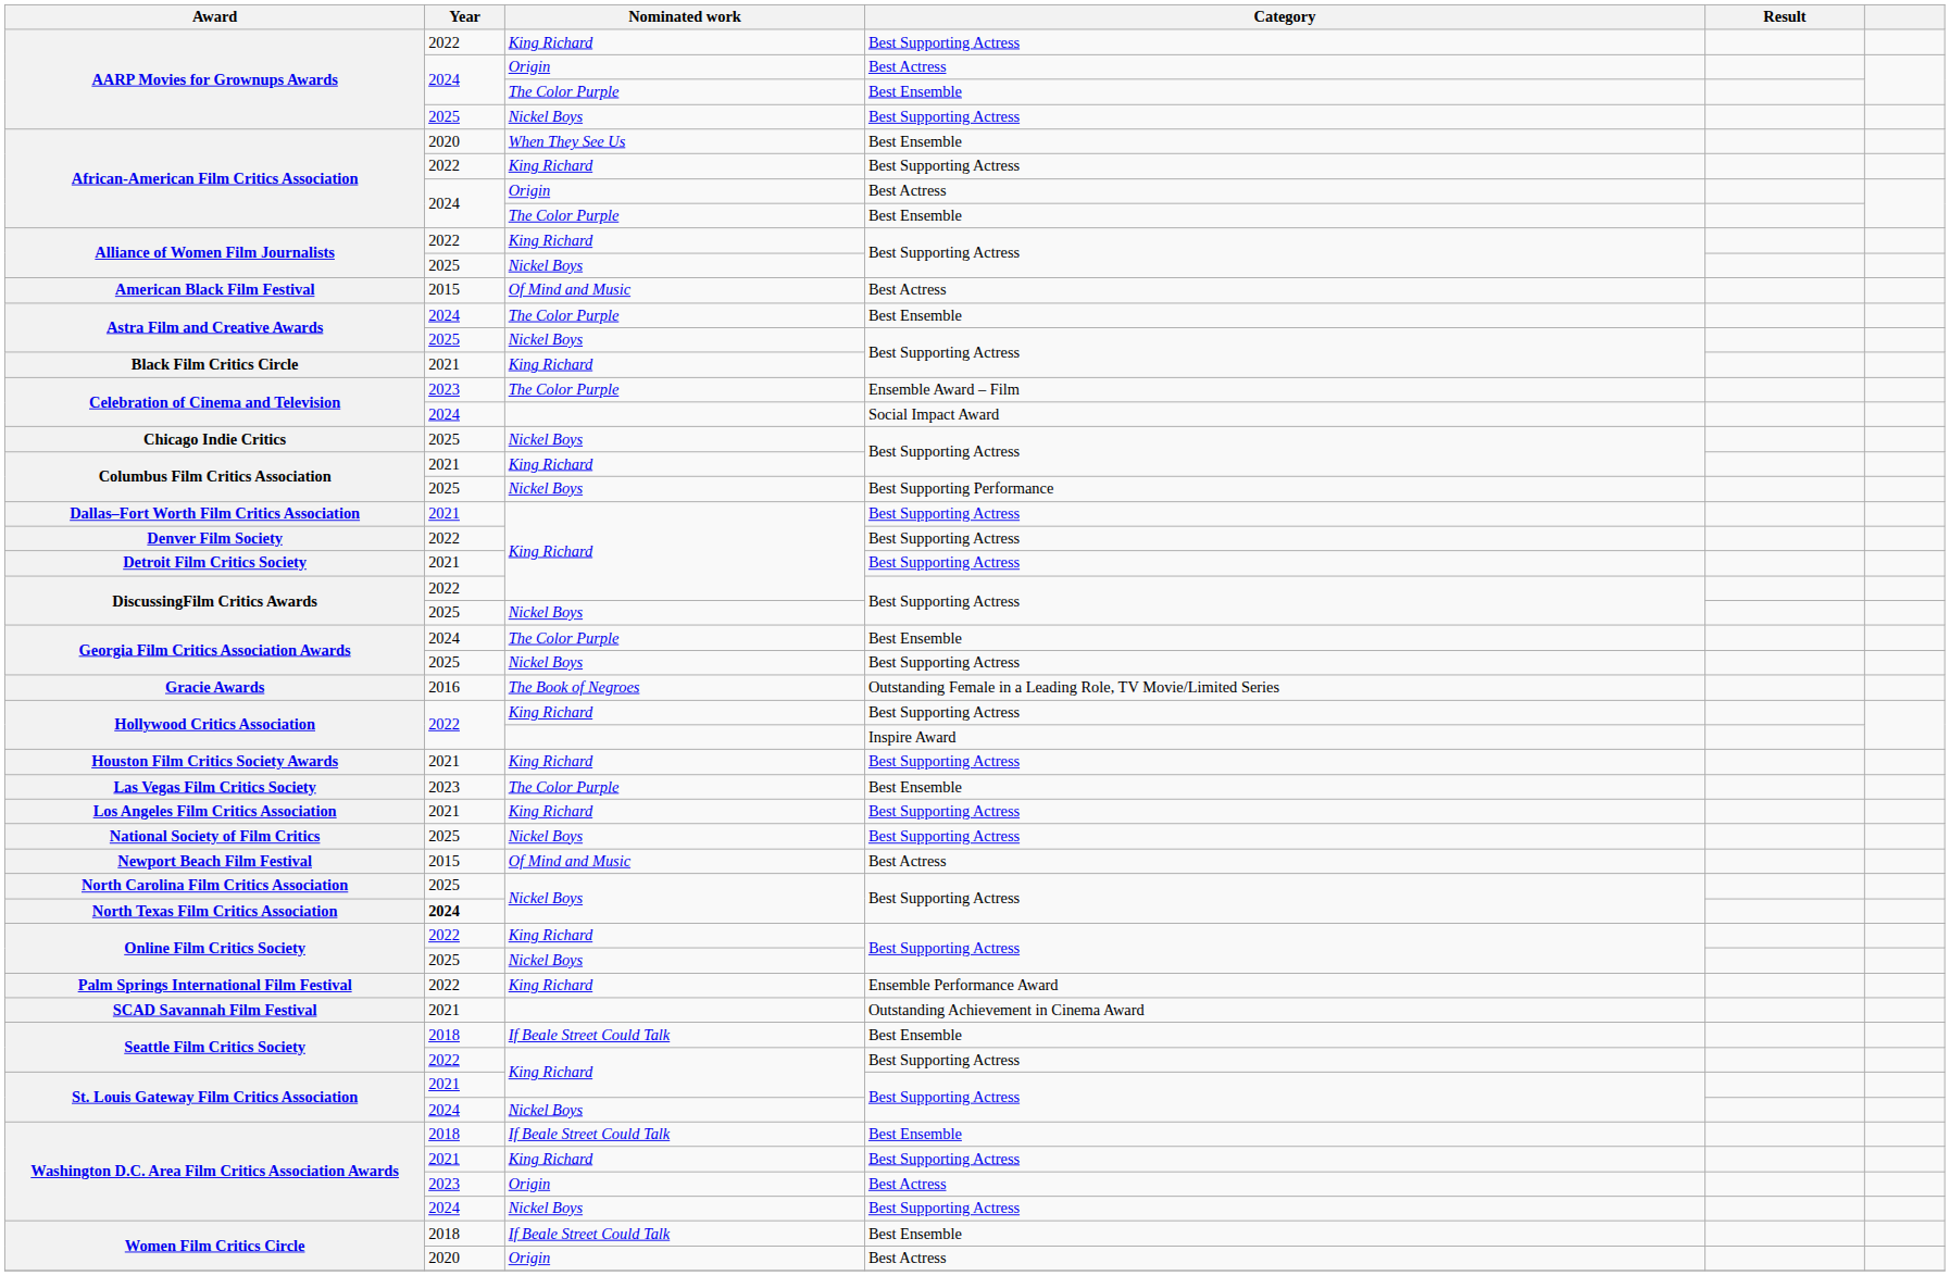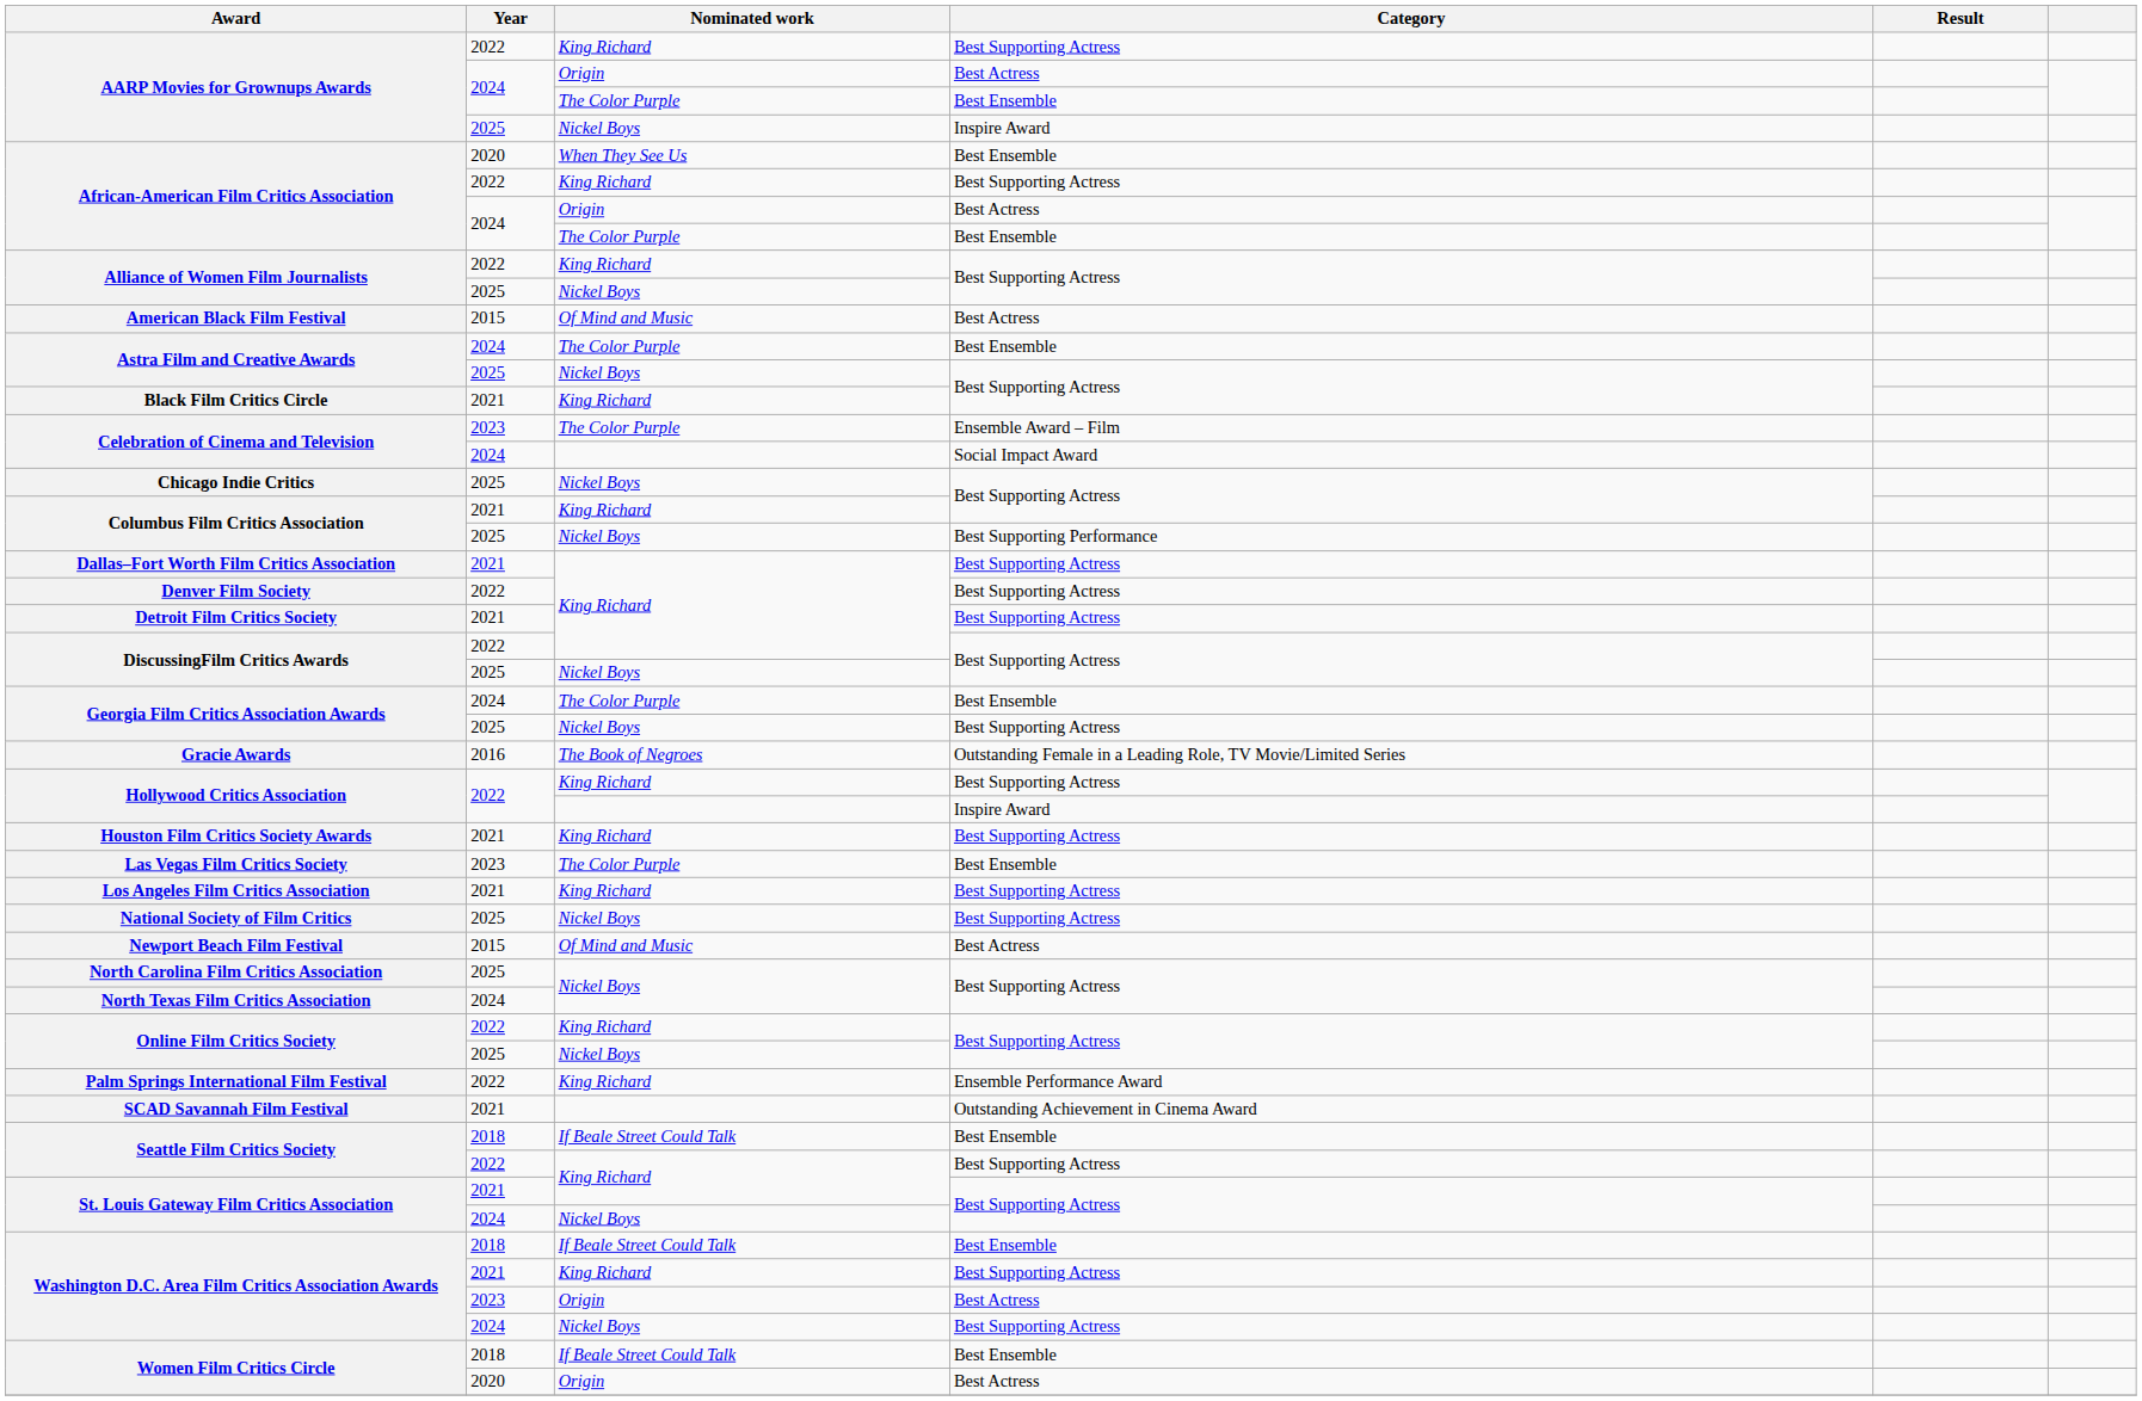 <table class="wikitable sortable plainrowheaders" style="width:100%;">
 <tr>
 <th scope="col" style="width:21%;">Award</th>
 <th scope="col" style="width:4%;">Year</th>
 <th scope="col" style="width:18%;">Nominated work</th>
 <th scope="col" style="width:42%;">Category</th>
 <th scope="col" style="width:8%;">Result</th>
 <th scope="col" style="width:4%;" class="unsortable"></th>
 </tr>
 <tr>
 <th scope="row" rowspan=4><a href='#'>AARP Movies for Grownups Awards</a></th>
 <td>2022</td>
 <td><em><a href='#'>King Richard</a></em></td>
 <td><a href='#'>Best Supporting Actress</a></td>
 <td></td>
 <td></td>
 </tr>
 <tr>
 <td rowspan=2><a href='#'>2024</a></td>
 <td><em><a href='#'>Origin</a></em></td>
 <td><a href='#'>Best Actress</a></td>
 <td></td>
 <td rowspan=2></td>
 </tr>
 <tr>
 <td><em><a href='#'>The Color Purple</a></em></td>
 <td><a href='#'>Best Ensemble</a></td>
 <td></td>
 </tr>
 <tr>
 <td><a href='#'>2025</a></td>
 <td><em><a href='#'>Nickel Boys</a></em></td>
-<td><a href='#'>Best Supporting Actress</a></td>
+<td>Inspire Award</td>
 <td></td>
 <td></td>
 </tr>
 <tr>
 <th scope="row" rowspan=4><a href='#'>African-American Film Critics Association</a></th>
 <td>2020</td>
 <td><em><a href='#'>When They See Us</a></em></td>
 <td>Best Ensemble</td>
 <td></td>
 <td></td>
 </tr>
 <tr>
 <td>2022</td>
 <td><em><a href='#'>King Richard</a></em></td>
 <td>Best Supporting Actress</td>
 <td></td>
 <td></td>
 </tr>
 <tr>
 <td rowspan="2">2024</td>
 <td><em><a href='#'>Origin</a></em></td>
 <td>Best Actress</td>
 <td></td>
 <td rowspan="2"></td>
 </tr>
 <tr>
 <td><em><a href='#'>The Color Purple</a></em></td>
 <td>Best Ensemble</td>
 <td></td>
 </tr>
 <tr>
 <th rowspan="2" scope="row"><a href='#'>Alliance of Women Film Journalists</a></th>
 <td>2022</td>
 <td><em><a href='#'>King Richard</a></em></td>
 <td rowspan="2">Best Supporting Actress</td>
 <td></td>
 <td></td>
 </tr>
 <tr>
 <td>2025</td>
 <td><em><a href='#'>Nickel Boys</a></em></td>
 <td></td>
 <td></td>
 </tr>
 <tr>
 <th scope="row"><a href='#'>American Black Film Festival</a></th>
 <td>2015</td>
 <td><em><a href='#'>Of Mind and Music</a></em></td>
 <td>Best Actress</td>
 <td></td>
 <td></td>
 </tr>
 <tr>
 <th scope="row" rowspan="2"><a href='#'>Astra Film and Creative Awards</a></th>
 <td><a href='#'>2024</a></td>
 <td><em><a href='#'>The Color Purple</a></em></td>
 <td>Best Ensemble</td>
 <td></td>
 <td></td>
 </tr>
 <tr>
 <td><a href='#'>2025</a></td>
 <td><em><a href='#'>Nickel Boys</a></em></td>
 <td rowspan="2">Best Supporting Actress</td>
 <td></td>
 <td></td>
 </tr>
 <tr>
 <th scope="row">Black Film Critics Circle</th>
 <td>2021</td>
 <td><em><a href='#'>King Richard</a></em></td>
 <td></td>
 <td></td>
 </tr>
 <tr>
 <th scope="row" rowspan="2"><a href='#'>Celebration of Cinema and Television</a></th>
 <td><a href='#'>2023</a></td>
 <td><em><a href='#'>The Color Purple</a></em></td>
 <td>Ensemble Award – Film</td>
 <td></td>
 <td align="center"></td>
 </tr>
 <tr>
 <td><a href='#'>2024</a></td>
 <td></td>
 <td>Social Impact Award</td>
 <td></td>
 <td rowspan="1" style="text-align:center;"></td>
 </tr>
 <tr>
 <th scope="row">Chicago Indie Critics</th>
 <td>2025</td>
 <td><em><a href='#'>Nickel Boys</a></em></td>
 <td rowspan="2">Best Supporting Actress</td>
 <td></td>
 <td></td>
 </tr>
 <tr>
 <th scope="row" rowspan="2">Columbus Film Critics Association</th>
 <td>2021</td>
 <td><em><a href='#'>King Richard</a></em></td>
 <td></td>
 <td></td>
 </tr>
 <tr>
 <td>2025</td>
 <td><em><a href='#'>Nickel Boys</a></em></td>
 <td>Best Supporting Performance</td>
 <td></td>
 <td></td>
 </tr>
 <tr>
 <th scope="row"><a href='#'>Dallas–Fort Worth Film Critics Association</a></th>
 <td><a href='#'>2021</a></td>
 <td rowspan="4"><em><a href='#'>King Richard</a></em></td>
 <td><a href='#'>Best Supporting Actress</a></td>
 <td></td>
 <td></td>
 </tr>
 <tr>
 <th scope="row"><a href='#'>Denver Film Society</a></th>
 <td>2022</td>
 <td>Best Supporting Actress</td>
 <td></td>
 <td></td>
 </tr>
 <tr>
 <th scope="row"><a href='#'>Detroit Film Critics Society</a></th>
 <td>2021</td>
 <td><a href='#'>Best Supporting Actress</a></td>
 <td></td>
 <td></td>
 </tr>
 <tr>
 <th scope="row" rowspan="2">DiscussingFilm Critics Awards</th>
 <td>2022</td>
 <td rowspan="2">Best Supporting Actress</td>
 <td></td>
 <td></td>
 </tr>
 <tr>
 <td>2025</td>
 <td><em><a href='#'>Nickel Boys</a></em></td>
 <td></td>
 <td></td>
 </tr>
 <tr>
 <th scope="row" rowspan="2"><a href='#'>Georgia Film Critics Association Awards</a></th>
 <td>2024</td>
 <td><em><a href='#'>The Color Purple</a></em></td>
 <td>Best Ensemble</td>
 <td></td>
 <td><br></td>
 </tr>
 <tr>
 <td>2025</td>
 <td><em><a href='#'>Nickel Boys</a></em></td>
 <td>Best Supporting Actress</td>
 <td></td>
 <td></td>
 </tr>
 <tr>
 <th scope="row"><a href='#'>Gracie Awards</a></th>
 <td>2016</td>
 <td><em><a href='#'>The Book of Negroes</a></em></td>
 <td>Outstanding Female in a Leading Role, TV Movie/Limited Series</td>
 <td></td>
 <td></td>
 </tr>
 <tr>
 <th rowspan=2 scope="row"><a href='#'>Hollywood Critics Association</a></th>
 <td rowspan=2><a href='#'>2022</a></td>
 <td><em><a href='#'>King Richard</a></em></td>
 <td>Best Supporting Actress</td>
 <td></td>
 <td rowspan=2></td>
 </tr>
 <tr>
 <td></td>
 <td>Inspire Award</td>
 <td></td>
 </tr>
 <tr>
 <th scope="row"><a href='#'>Houston Film Critics Society Awards</a></th>
 <td>2021</td>
 <td><em><a href='#'>King Richard</a></em></td>
 <td><a href='#'>Best Supporting Actress</a></td>
 <td></td>
 <td></td>
 </tr>
 <tr>
 <th scope="row"><a href='#'>Las Vegas Film Critics Society</a></th>
 <td>2023</td>
 <td><em><a href='#'>The Color Purple</a></em></td>
 <td>Best Ensemble</td>
 <td></td>
 <td align="center"></td>
 </tr>
 <tr>
 <th scope="row"><a href='#'>Los Angeles Film Critics Association</a></th>
 <td>2021</td>
 <td><em><a href='#'>King Richard</a></em></td>
 <td><a href='#'>Best Supporting Actress</a></td>
 <td></td>
 <td></td>
 </tr>
 <tr>
 <th scope="row"><a href='#'>National Society of Film Critics</a></th>
 <td>2025</td>
 <td><em><a href='#'>Nickel Boys</a></em></td>
 <td><a href='#'>Best Supporting Actress</a></td>
 <td></td>
 <td></td>
 </tr>
 <tr>
 <th scope="row"><a href='#'>Newport Beach Film Festival</a></th>
 <td>2015</td>
 <td><em><a href='#'>Of Mind and Music</a></em></td>
 <td>Best Actress</td>
 <td></td>
 <td></td>
 </tr>
 <tr>
 <th scope="row"><a href='#'>North Carolina Film Critics Association</a></th>
 <td>2025</td>
 <td rowspan="2"><em><a href='#'>Nickel Boys</a></em></td>
 <td rowspan="2">Best Supporting Actress</td>
 <td></td>
 <td></td>
 </tr>
 <tr>
 <th scope="row"><a href='#'>North Texas Film Critics Association</a></th>
-<td><strong>2024</strong></td>
+<td>2024</td>
 <td></td>
 <td></td>
 </tr>
 <tr>
 <th rowspan="2" scope="row"><a href='#'>Online Film Critics Society</a></th>
 <td><a href='#'>2022</a></td>
 <td><em><a href='#'>King Richard</a></em></td>
 <td rowspan="2"><a href='#'>Best Supporting Actress</a></td>
 <td></td>
 <td></td>
 </tr>
 <tr>
 <td>2025</td>
 <td><em><a href='#'>Nickel Boys</a></em></td>
 <td></td>
 <td></td>
 </tr>
 <tr>
 <th scope="row"><a href='#'>Palm Springs International Film Festival</a></th>
 <td>2022</td>
 <td><em><a href='#'>King Richard</a></em></td>
 <td>Ensemble Performance Award</td>
 <td></td>
 <td></td>
 </tr>
 <tr>
 <th scope="row"><a href='#'>SCAD Savannah Film Festival</a></th>
 <td>2021</td>
 <td></td>
 <td>Outstanding Achievement in Cinema Award</td>
 <td></td>
 <td></td>
 </tr>
 <tr>
 <th rowspan="2" scope="row"><a href='#'>Seattle Film Critics Society</a></th>
 <td><a href='#'>2018</a></td>
 <td><em><a href='#'>If Beale Street Could Talk</a></em></td>
 <td>Best Ensemble</td>
 <td></td>
 <td></td>
 </tr>
 <tr>
 <td><a href='#'>2022</a></td>
 <td rowspan="2"><em><a href='#'>King Richard</a></em></td>
 <td>Best Supporting Actress</td>
 <td></td>
 <td></td>
 </tr>
 <tr>
 <th rowspan="2" scope="row"><a href='#'>St. Louis Gateway Film Critics Association</a></th>
 <td><a href='#'>2021</a></td>
 <td rowspan="2"><a href='#'>Best Supporting Actress</a></td>
 <td></td>
 <td></td>
 </tr>
 <tr>
 <td><a href='#'>2024</a></td>
 <td><em><a href='#'>Nickel Boys</a></em></td>
 <td></td>
 <td></td>
 </tr>
 <tr>
 <th rowspan="4" scope="row"><a href='#'>Washington D.C. Area Film Critics Association Awards</a></th>
 <td><a href='#'>2018</a></td>
 <td><em><a href='#'>If Beale Street Could Talk</a></em></td>
 <td><a href='#'>Best Ensemble</a></td>
 <td></td>
 <td></td>
 </tr>
 <tr>
 <td><a href='#'>2021</a></td>
 <td><em><a href='#'>King Richard</a></em></td>
 <td><a href='#'>Best Supporting Actress</a></td>
 <td></td>
 <td></td>
 </tr>
 <tr>
 <td><a href='#'>2023</a></td>
 <td><em><a href='#'>Origin</a></em></td>
 <td><a href='#'>Best Actress</a></td>
 <td></td>
 <td></td>
 </tr>
 <tr>
 <td><a href='#'>2024</a></td>
 <td><em><a href='#'>Nickel Boys</a></em></td>
 <td><a href='#'>Best Supporting Actress</a></td>
 <td></td>
 <td></td>
 </tr>
 <tr>
 <th rowspan="2" scope="row"><a href='#'>Women Film Critics Circle</a></th>
 <td>2018</td>
 <td><em><a href='#'>If Beale Street Could Talk</a></em></td>
 <td>Best Ensemble</td>
 <td></td>
 <td></td>
 </tr>
 <tr>
 <td>2020</td>
 <td><em><a href='#'>Origin</a></em></td>
 <td>Best Actress</td>
 <td></td>
 <td></td>
 </tr>
 <tr>
 </tr>
 </table>
